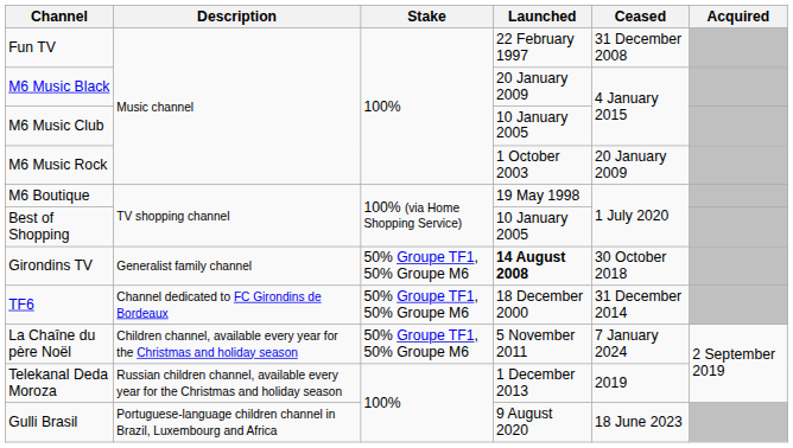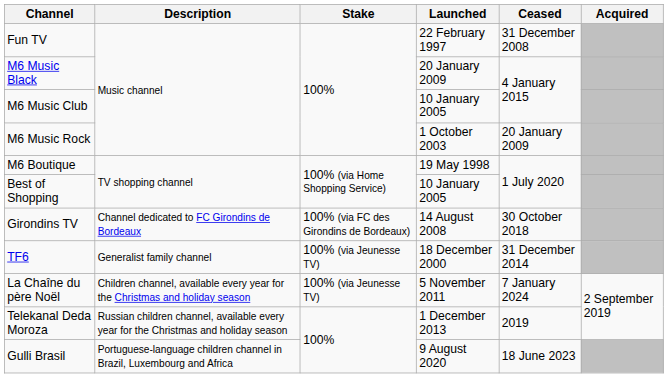 <table class="wikitable">
 <tr>
 <th>Channel</th>
 <th>Description</th>
 <th>Stake</th>
 <th>Launched</th>
 <th>Ceased</th>
 <th>Acquired</th>
 </tr>
 <tr>
 <td>Fun TV</td>
 <td rowspan="4"><small>Music channel</small></td>
 <td rowspan="4">100%</td>
 <td>22 February 1997</td>
 <td>31 December 2008</td>
 <td bgcolor="#C0C0C0"></td>
 </tr>
 <tr>
 <td><a href='#'>M6 Music Black</a></td>
 <td>20 January 2009</td>
 <td rowspan="2">4 January 2015</td>
 <td bgcolor="#C0C0C0"></td>
 </tr>
 <tr>
 <td>M6 Music Club</td>
 <td>10 January 2005</td>
 <td bgcolor="#C0C0C0"></td>
 </tr>
 <tr>
 <td>M6 Music Rock</td>
 <td>1 October 2003</td>
 <td>20 January 2009</td>
 <td bgcolor="#C0C0C0"></td>
 </tr>
 <tr>
 <td>M6 Boutique</td>
 <td rowspan="2"><small>TV shopping channel</small></td>
 <td rowspan="2">100% <small>(via Home Shopping Service)</small></td>
 <td>19 May 1998</td>
 <td rowspan="2">1 July 2020</td>
 <td bgcolor="#C0C0C0"></td>
 </tr>
 <tr>
 <td>Best of Shopping</td>
 <td>10 January 2005</td>
 <td bgcolor="#C0C0C0"></td>
 </tr>
 <tr>
 <td>Girondins TV</td>
-<td><small>Generalist family channel</small></td>
-<td>50% <a href='#'>Groupe TF1</a>, 50% Groupe M6</td>
-<td><strong>14 August 2008</strong></td>
+<td><small>Channel dedicated to <a href='#'>FC Girondins de Bordeaux</a></small></td>
+<td>100% <small>(via FC des Girondins de Bordeaux)</small></td>
+<td>14 August 2008</td>
 <td>30 October 2018</td>
 <td bgcolor="#C0C0C0"></td>
 </tr>
 <tr>
 <td><a href='#'>TF6</a></td>
-<td><small>Channel dedicated to <a href='#'>FC Girondins de Bordeaux</a></small></td>
-<td>50% <a href='#'>Groupe TF1</a>, 50% Groupe M6</td>
+<td><small>Generalist family channel</small></td>
+<td>100% <small>(via Jeunesse TV)</small></td>
 <td>18 December 2000</td>
 <td>31 December 2014</td>
 <td bgcolor="#C0C0C0"></td>
 </tr>
 <tr>
 <td>La Chaîne du père Noël</td>
 <td><small>Children channel, available every year for the <a href='#'>Christmas and holiday season</a></small></td>
-<td>50% <a href='#'>Groupe TF1</a>, 50% Groupe M6</td>
+<td>100% <small>(via Jeunesse TV)</small></td>
 <td>5 November 2011</td>
 <td>7 January 2024</td>
 <td rowspan="2">2 September 2019</td>
 </tr>
 <tr>
 <td>Telekanal Deda Moroza</td>
 <td><small>Russian children channel, available every year for the Christmas and holiday season</small></td>
 <td rowspan="2">100%</td>
 <td>1 December 2013</td>
 <td>2019</td>
 </tr>
 <tr>
 <td>Gulli Brasil</td>
 <td><small>Portuguese-language children channel in Brazil, Luxembourg and Africa</small></td>
 <td>9 August 2020</td>
 <td>18 June 2023</td>
 <td bgcolor="#C0C0C0"></td>
 </tr>
 </table>
